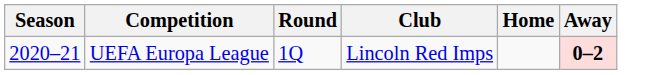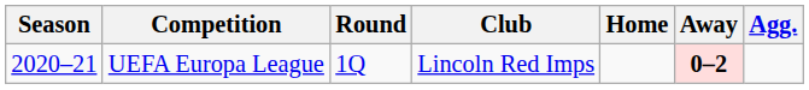 <table class="wikitable">
 <tr>
 <th>Season</th>
 <th>Competition</th>
 <th>Round</th>
 <th>Club</th>
 <th>Home</th>
 <th>Away</th>
+<th><a href='#'>Agg.</a></th>
 </tr>
 <tr>
 <td><a href='#'>2020–21</a></td>
 <td><a href='#'>UEFA Europa League</a></td>
 <td><a href='#'>1Q</a></td>
 <td> <a href='#'>Lincoln Red Imps</a></td>
 <td></td>
 <td style="text-align:center; background:#fdd;"><strong>0–2</strong></td>
+<td></td>
 </tr>
 </table>
